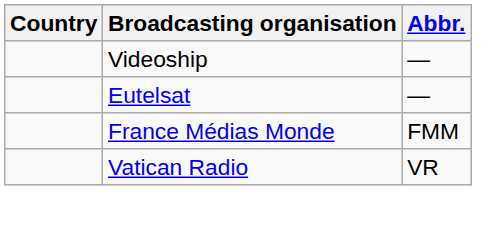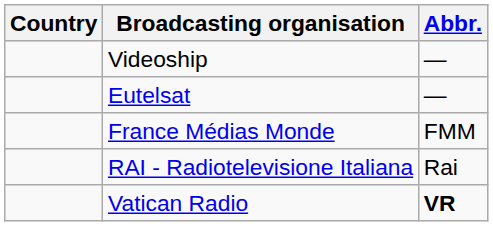 <table class="wikitable sortable" style="font-size:95%;">
 <tr>
 <th>Country</th>
 <th>Broadcasting organisation</th>
 <th><a href='#'>Abbr.</a></th>
 </tr>
 <tr>
 <td></td>
 <td>Videoship</td>
 <td>—</td>
 </tr>
 <tr>
 <td></td>
 <td><a href='#'>Eutelsat</a></td>
 <td>—</td>
 </tr>
 <tr>
 <td></td>
 <td><a href='#'>France Médias Monde</a></td>
 <td>FMM</td>
 </tr>
 <tr>
 <td></td>
+<td><a href='#'>RAI - Radiotelevisione Italiana</a></td>
+<td>Rai</td>
+</tr>
+<tr>
+<td></td>
 <td><a href='#'>Vatican Radio</a></td>
-<td>VR</td>
+<td><strong>VR</strong></td>
 </tr>
 </table>
